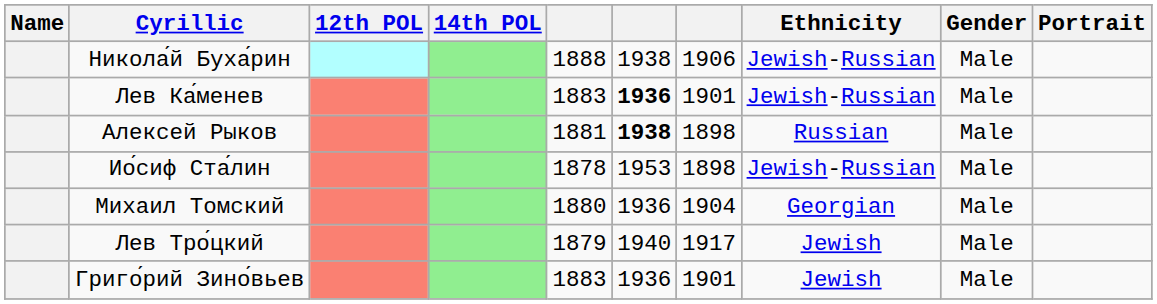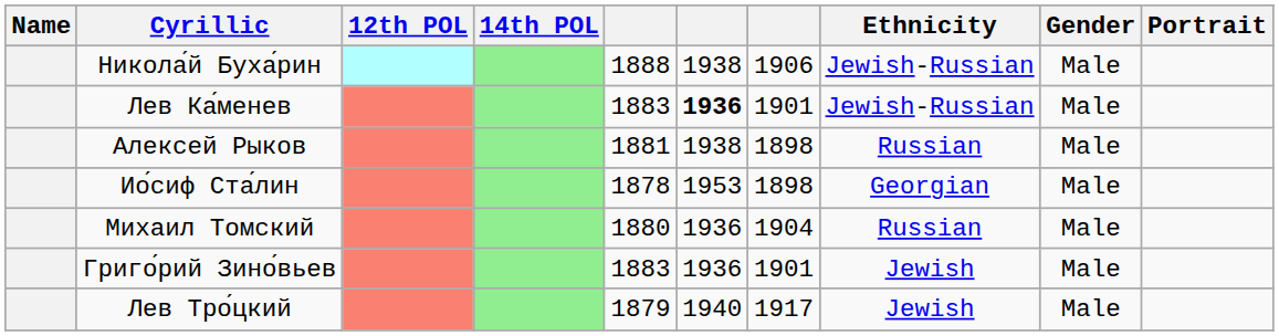 <table class="wikitable sortable" style=text-align:center>
 <tr>
 <th scope="col">Name</th>
 <th scope="col" class="unsortable"><a href='#'>Cyrillic</a></th>
 <th scope="col"><a href='#'>12th POL</a></th>
 <th scope="col"><a href='#'>14th POL</a></th>
 <th scope="col"></th>
 <th scope="col"></th>
 <th scope="col"></th>
 <th scope="col">Ethnicity</th>
 <th scope="col">Gender</th>
 <th scope="col" class="unsortable">Portrait</th>
 </tr>
 <tr>
 <th align="center" scope="row" style="font-weight:normal;"></th>
 <td>Никола́й Буха́рин</td>
 <td bgcolor = #B2FFFF></td>
 <td bgcolor = LightGreen></td>
 <td>1888</td>
 <td>1938</td>
 <td>1906</td>
 <td><a href='#'>Jewish</a>-<a href='#'>Russian</a><br></td>
 <td>Male</td>
 <td></td>
 </tr>
 <tr>
 <th align="center" scope="row" style="font-weight:normal;"></th>
 <td>Лев Ка́менев</td>
 <td bgcolor = Salmon></td>
 <td bgcolor = LightGreen></td>
 <td>1883</td>
 <td><strong>1936</strong></td>
 <td>1901</td>
 <td><a href='#'>Jewish</a>-<a href='#'>Russian</a><br></td>
 <td>Male</td>
 <td></td>
 </tr>
 <tr>
 <th align="center" scope="row" style="font-weight:normal;"></th>
 <td>Алексей Рыков</td>
 <td bgcolor = Salmon></td>
 <td bgcolor = LightGreen></td>
 <td>1881</td>
-<td><strong>1938</strong></td>
+<td>1938</td>
 <td>1898</td>
 <td><a href='#'>Russian</a></td>
 <td>Male</td>
 <td></td>
 </tr>
 <tr>
 <th align="center" scope="row" style="font-weight:normal;"></th>
 <td>Ио́сиф Ста́лин</td>
 <td bgcolor = Salmon></td>
 <td bgcolor = LightGreen></td>
 <td>1878</td>
 <td>1953</td>
 <td>1898</td>
-<td><a href='#'>Jewish</a>-<a href='#'>Russian</a><br></td>
+<td><a href='#'>Georgian</a></td>
 <td>Male</td>
 <td></td>
 </tr>
 <tr>
 <th align="center" scope="row" style="font-weight:normal;"></th>
 <td>Михаил Томский</td>
 <td bgcolor = Salmon></td>
 <td bgcolor = LightGreen></td>
 <td>1880</td>
 <td>1936</td>
 <td>1904</td>
-<td><a href='#'>Georgian</a></td>
+<td><a href='#'>Russian</a></td>
+<td>Male</td>
+<td></td>
+</tr>
+<tr>
+<th align="center" scope="row" style="font-weight:normal;"></th>
+<td>Григо́рий Зино́вьев</td>
+<td bgcolor = Salmon></td>
+<td bgcolor = LightGreen></td>
+<td>1883</td>
+<td>1936</td>
+<td>1901</td>
+<td><a href='#'>Jewish</a></td>
 <td>Male</td>
 <td></td>
 </tr>
 <tr>
 <th align="center" scope="row" style="font-weight:normal;"></th>
 <td>Лев Тро́цкий</td>
 <td bgcolor = Salmon></td>
 <td bgcolor = LightGreen></td>
 <td>1879</td>
 <td>1940</td>
 <td>1917</td>
 <td><a href='#'>Jewish</a></td>
 <td>Male</td>
 <td></td>
 </tr>
-<tr>
-<th align="center" scope="row" style="font-weight:normal;"></th>
-<td>Григо́рий Зино́вьев</td>
-<td bgcolor = Salmon></td>
-<td bgcolor = LightGreen></td>
-<td>1883</td>
-<td>1936</td>
-<td>1901</td>
-<td><a href='#'>Jewish</a></td>
-<td>Male</td>
-<td></td>
-</tr>
 </table>
